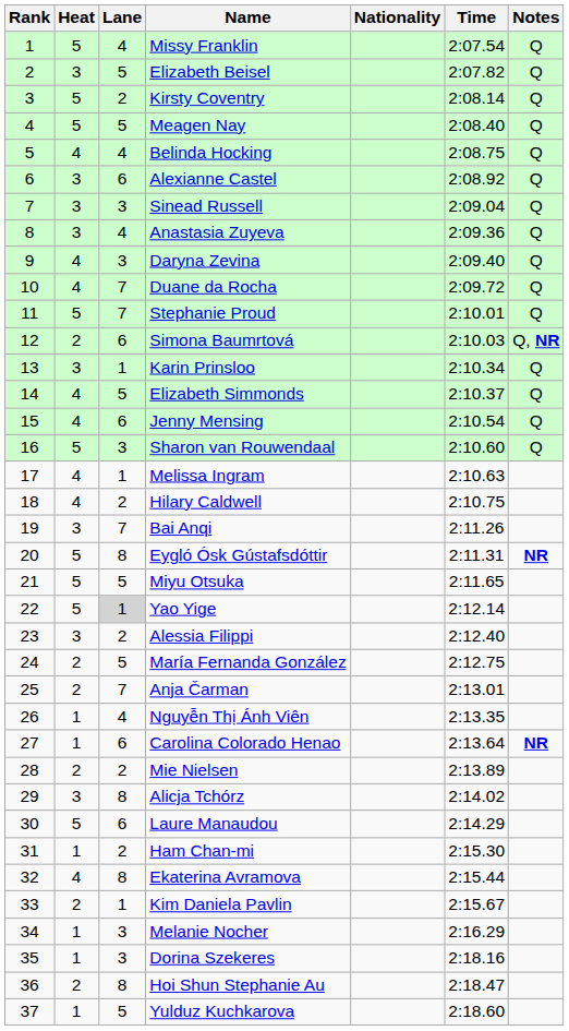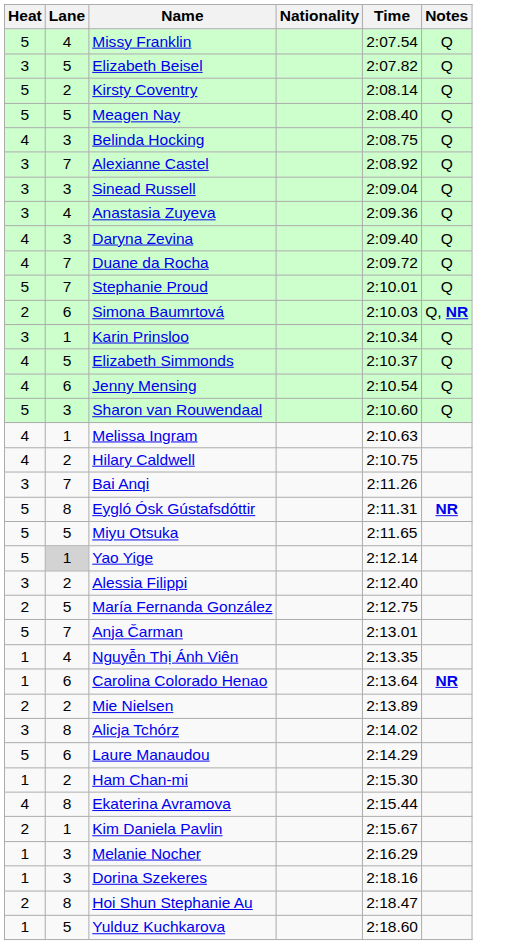 <table class="wikitable sortable" style="text-align:center">
 <tr>
-<th>Rank</th>
 <th>Heat</th>
 <th>Lane</th>
 <th>Name</th>
 <th>Nationality</th>
 <th>Time</th>
 <th>Notes</th>
 </tr>
 <tr bgcolor=ccffcc>
-<td>1</td>
 <td>5</td>
 <td>4</td>
 <td align=left><a href='#'>Missy Franklin</a></td>
 <td align=left></td>
 <td>2:07.54</td>
 <td>Q</td>
 </tr>
 <tr bgcolor=ccffcc>
-<td>2</td>
 <td>3</td>
 <td>5</td>
 <td align=left><a href='#'>Elizabeth Beisel</a></td>
 <td align=left></td>
 <td>2:07.82</td>
 <td>Q</td>
 </tr>
 <tr bgcolor=ccffcc>
-<td>3</td>
 <td>5</td>
 <td>2</td>
 <td align=left><a href='#'>Kirsty Coventry</a></td>
 <td align=left></td>
 <td>2:08.14</td>
 <td>Q</td>
 </tr>
 <tr bgcolor=ccffcc>
-<td>4</td>
 <td>5</td>
 <td>5</td>
 <td align=left><a href='#'>Meagen Nay</a></td>
 <td align=left></td>
 <td>2:08.40</td>
 <td>Q</td>
 </tr>
 <tr bgcolor=ccffcc>
-<td>5</td>
 <td>4</td>
-<td>4</td>
+<td>3</td>
 <td align=left><a href='#'>Belinda Hocking</a></td>
 <td align=left></td>
 <td>2:08.75</td>
 <td>Q</td>
 </tr>
 <tr bgcolor=ccffcc>
-<td>6</td>
 <td>3</td>
-<td>6</td>
+<td>7</td>
 <td align=left><a href='#'>Alexianne Castel</a></td>
 <td align=left></td>
 <td>2:08.92</td>
 <td>Q</td>
 </tr>
 <tr bgcolor=ccffcc>
-<td>7</td>
 <td>3</td>
 <td>3</td>
 <td align=left><a href='#'>Sinead Russell</a></td>
 <td align=left></td>
 <td>2:09.04</td>
 <td>Q</td>
 </tr>
 <tr bgcolor=ccffcc>
-<td>8</td>
 <td>3</td>
 <td>4</td>
 <td align=left><a href='#'>Anastasia Zuyeva</a></td>
 <td align=left></td>
 <td>2:09.36</td>
 <td>Q</td>
 </tr>
 <tr bgcolor=ccffcc>
-<td>9</td>
 <td>4</td>
 <td>3</td>
 <td align=left><a href='#'>Daryna Zevina</a></td>
 <td align=left></td>
 <td>2:09.40</td>
 <td>Q</td>
 </tr>
 <tr bgcolor=ccffcc>
-<td>10</td>
 <td>4</td>
 <td>7</td>
 <td align=left><a href='#'>Duane da Rocha</a></td>
 <td align=left></td>
 <td>2:09.72</td>
 <td>Q</td>
 </tr>
 <tr bgcolor=ccffcc>
-<td>11</td>
 <td>5</td>
 <td>7</td>
 <td align=left><a href='#'>Stephanie Proud</a></td>
 <td align=left></td>
 <td>2:10.01</td>
 <td>Q</td>
 </tr>
 <tr bgcolor=ccffcc>
-<td>12</td>
 <td>2</td>
 <td>6</td>
 <td align=left><a href='#'>Simona Baumrtová</a></td>
 <td align=left></td>
 <td>2:10.03</td>
 <td>Q, <strong><a href='#'>NR</a></strong></td>
 </tr>
 <tr bgcolor=ccffcc>
-<td>13</td>
 <td>3</td>
 <td>1</td>
 <td align=left><a href='#'>Karin Prinsloo</a></td>
 <td align=left></td>
 <td>2:10.34</td>
 <td>Q</td>
 </tr>
 <tr bgcolor=ccffcc>
-<td>14</td>
 <td>4</td>
 <td>5</td>
 <td align=left><a href='#'>Elizabeth Simmonds</a></td>
 <td align=left></td>
 <td>2:10.37</td>
 <td>Q</td>
 </tr>
 <tr bgcolor=ccffcc>
-<td>15</td>
 <td>4</td>
 <td>6</td>
 <td align=left><a href='#'>Jenny Mensing</a></td>
 <td align=left></td>
 <td>2:10.54</td>
 <td>Q</td>
 </tr>
 <tr bgcolor=ccffcc>
-<td>16</td>
 <td>5</td>
 <td>3</td>
 <td align=left><a href='#'>Sharon van Rouwendaal</a></td>
 <td align=left></td>
 <td>2:10.60</td>
 <td>Q</td>
 </tr>
 <tr>
-<td>17</td>
 <td>4</td>
 <td>1</td>
 <td align=left><a href='#'>Melissa Ingram</a></td>
 <td align=left></td>
 <td>2:10.63</td>
 <td></td>
 </tr>
 <tr>
-<td>18</td>
 <td>4</td>
 <td>2</td>
 <td align=left><a href='#'>Hilary Caldwell</a></td>
 <td align=left></td>
 <td>2:10.75</td>
 <td></td>
 </tr>
 <tr>
-<td>19</td>
 <td>3</td>
 <td>7</td>
 <td align=left><a href='#'>Bai Anqi</a></td>
 <td align=left></td>
 <td>2:11.26</td>
 <td></td>
 </tr>
 <tr>
-<td>20</td>
 <td>5</td>
 <td>8</td>
 <td align=left><a href='#'>Eygló Ósk Gústafsdóttir</a></td>
 <td align=left></td>
 <td>2:11.31</td>
 <td><strong><a href='#'>NR</a></strong></td>
 </tr>
 <tr>
-<td>21</td>
 <td>5</td>
 <td>5</td>
 <td align=left><a href='#'>Miyu Otsuka</a></td>
 <td align=left></td>
 <td>2:11.65</td>
 <td></td>
 </tr>
 <tr>
-<td>22</td>
 <td>5</td>
 <td style="background: lightgrey;">1</td>
 <td align=left><a href='#'>Yao Yige</a></td>
 <td align=left></td>
 <td>2:12.14</td>
 <td></td>
 </tr>
 <tr>
-<td>23</td>
 <td>3</td>
 <td>2</td>
 <td align=left><a href='#'>Alessia Filippi</a></td>
 <td align=left></td>
 <td>2:12.40</td>
 <td></td>
 </tr>
 <tr>
-<td>24</td>
 <td>2</td>
 <td>5</td>
 <td align=left><a href='#'>María Fernanda González</a></td>
 <td align=left></td>
 <td>2:12.75</td>
 <td></td>
 </tr>
 <tr>
-<td>25</td>
-<td>2</td>
+<td>5</td>
 <td>7</td>
 <td align=left><a href='#'>Anja Čarman</a></td>
 <td align=left></td>
 <td>2:13.01</td>
 <td></td>
 </tr>
 <tr>
-<td>26</td>
 <td>1</td>
 <td>4</td>
 <td align=left><a href='#'>Nguyễn Thị Ánh Viên</a></td>
 <td align=left></td>
 <td>2:13.35</td>
 <td></td>
 </tr>
 <tr>
-<td>27</td>
 <td>1</td>
 <td>6</td>
 <td align=left><a href='#'>Carolina Colorado Henao</a></td>
 <td align=left></td>
 <td>2:13.64</td>
 <td><strong><a href='#'>NR</a></strong></td>
 </tr>
 <tr>
-<td>28</td>
 <td>2</td>
 <td>2</td>
 <td align=left><a href='#'>Mie Nielsen</a></td>
 <td align=left></td>
 <td>2:13.89</td>
 <td></td>
 </tr>
 <tr>
-<td>29</td>
 <td>3</td>
 <td>8</td>
 <td align=left><a href='#'>Alicja Tchórz</a></td>
 <td align=left></td>
 <td>2:14.02</td>
 <td></td>
 </tr>
 <tr>
-<td>30</td>
 <td>5</td>
 <td>6</td>
 <td align=left><a href='#'>Laure Manaudou</a></td>
 <td align=left></td>
 <td>2:14.29</td>
 <td></td>
 </tr>
 <tr>
-<td>31</td>
 <td>1</td>
 <td>2</td>
 <td align=left><a href='#'>Ham Chan-mi</a></td>
 <td align=left></td>
 <td>2:15.30</td>
 <td></td>
 </tr>
 <tr>
-<td>32</td>
 <td>4</td>
 <td>8</td>
 <td align=left><a href='#'>Ekaterina Avramova</a></td>
 <td align=left></td>
 <td>2:15.44</td>
 <td></td>
 </tr>
 <tr>
-<td>33</td>
 <td>2</td>
 <td>1</td>
 <td align=left><a href='#'>Kim Daniela Pavlin</a></td>
 <td align=left></td>
 <td>2:15.67</td>
 <td></td>
 </tr>
 <tr>
-<td>34</td>
 <td>1</td>
 <td>3</td>
 <td align=left><a href='#'>Melanie Nocher</a></td>
 <td align=left></td>
 <td>2:16.29</td>
 <td></td>
 </tr>
 <tr>
-<td>35</td>
 <td>1</td>
 <td>3</td>
 <td align=left><a href='#'>Dorina Szekeres</a></td>
 <td align=left></td>
 <td>2:18.16</td>
 <td></td>
 </tr>
 <tr>
-<td>36</td>
 <td>2</td>
 <td>8</td>
 <td align=left><a href='#'>Hoi Shun Stephanie Au</a></td>
 <td align=left></td>
 <td>2:18.47</td>
 <td></td>
 </tr>
 <tr>
-<td>37</td>
 <td>1</td>
 <td>5</td>
 <td align=left><a href='#'>Yulduz Kuchkarova</a></td>
 <td align=left></td>
 <td>2:18.60</td>
 <td></td>
 </tr>
 </table>
